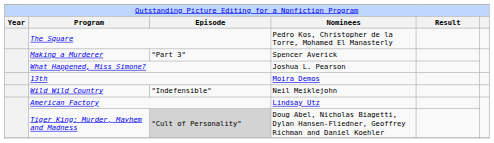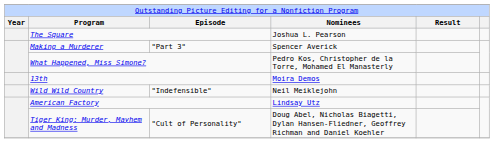 <table class="wikitable plainrowheaders" style="font-size: 90%" width=90%>
 <tr>
 </tr>
 <tr ---- bgcolor="#bfd7ff">
 <td colspan=6 align=center><a href='#'>Outstanding Picture Editing for a Nonfiction Program</a></td>
 </tr>
 <tr ---- bgcolor="#ebf5ff">
 <th width="5%">Year</th>
 <th width="25%">Program</th>
 <th width="25%">Episode</th>
 <th width="30%">Nominees</th>
 <th width="13%">Result</th>
 <th width="5%"></th>
 </tr>
 <tr>
 <th scope=row></th>
 <td colspan="2"><em><a href='#'>The Square</a></em></td>
-<td>Pedro Kos, Christopher de la Torre, Mohamed El Manasterly</td>
+<td>Joshua L. Pearson</td>
 <td></td>
 <td></td>
 </tr>
 <tr>
 <th scope=row rowspan="2"></th>
 <td><em><a href='#'>Making a Murderer</a></em></td>
 <td>"Part 3"</td>
 <td>Spencer Averick</td>
 <td></td>
 <td rowspan="2"></td>
 </tr>
 <tr>
 <td colspan="2"><em><a href='#'>What Happened, Miss Simone?</a></em></td>
-<td>Joshua L. Pearson</td>
+<td>Pedro Kos, Christopher de la Torre, Mohamed El Manasterly</td>
 <td></td>
 </tr>
 <tr>
 <th scope=row></th>
 <td colspan="2"><em><a href='#'>13th</a></em></td>
 <td><a href='#'>Moira Demos</a></td>
 <td></td>
 <td></td>
 </tr>
 <tr>
 <th scope=row></th>
 <td><em><a href='#'>Wild Wild Country</a></em></td>
 <td>"Indefensible"</td>
 <td>Neil Meiklejohn</td>
 <td></td>
 <td></td>
 </tr>
 <tr>
 <th scope=row rowspan="2"></th>
 <td colspan="2"><em><a href='#'>American Factory</a></em></td>
 <td><a href='#'>Lindsay Utz</a></td>
 <td></td>
 <td rowspan="2"></td>
 </tr>
 <tr>
 <td><em><a href='#'>Tiger King: Murder, Mayhem and Madness</a></em></td>
-<td style="background: lightgrey;">"Cult of Personality"</td>
+<td>"Cult of Personality"</td>
 <td>Doug Abel, Nicholas Biagetti, Dylan Hansen-Fliedner, Geoffrey Richman and Daniel Koehler</td>
 <td></td>
 </tr>
 <tr>
 </tr>
 </table>
